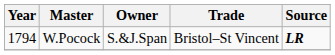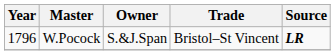 <table class=" wikitable">
 <tr>
 <th>Year</th>
 <th>Master</th>
 <th>Owner</th>
 <th>Trade</th>
 <th>Source</th>
 </tr>
 <tr>
-<td>1794</td>
+<td>1796</td>
 <td>W.Pocock</td>
 <td>S.&J.Span</td>
 <td>Bristol–St Vincent</td>
 <td><strong><em>LR</em></strong></td>
 </tr>
 <tr>
 </tr>
 </table>
